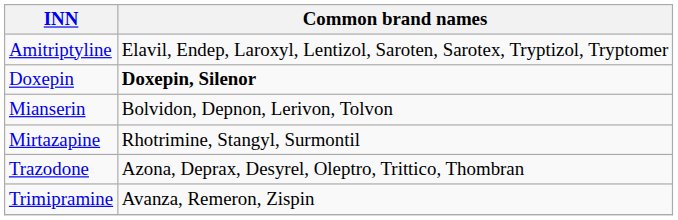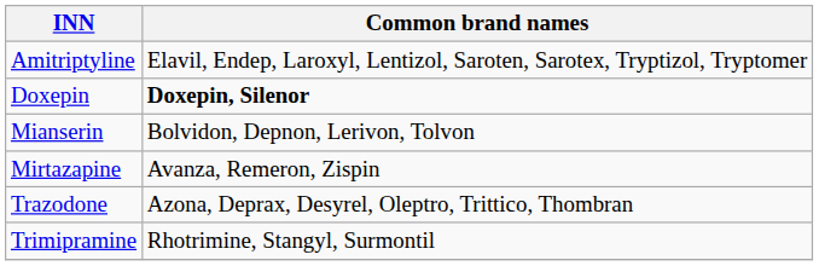 <table class="wikitable">
 <tr>
 <th><a href='#'>INN</a></th>
 <th>Common brand names</th>
 </tr>
 <tr>
 <td><a href='#'>Amitriptyline</a></td>
 <td>Elavil, Endep, Laroxyl, Lentizol, Saroten, Sarotex, Tryptizol, Tryptomer</td>
 </tr>
 <tr>
 <td><a href='#'>Doxepin</a></td>
 <td><strong>Doxepin, Silenor</strong></td>
 </tr>
 <tr>
 <td><a href='#'>Mianserin</a></td>
 <td>Bolvidon, Depnon, Lerivon, Tolvon</td>
 </tr>
 <tr>
 <td><a href='#'>Mirtazapine</a></td>
-<td>Rhotrimine, Stangyl, Surmontil</td>
+<td>Avanza, Remeron, Zispin</td>
 </tr>
 <tr>
 <td><a href='#'>Trazodone</a></td>
 <td>Azona, Deprax, Desyrel, Oleptro, Trittico, Thombran</td>
 </tr>
 <tr>
 <td><a href='#'>Trimipramine</a></td>
-<td>Avanza, Remeron, Zispin</td>
+<td>Rhotrimine, Stangyl, Surmontil</td>
 </tr>
 <tr>
 </tr>
 </table>
